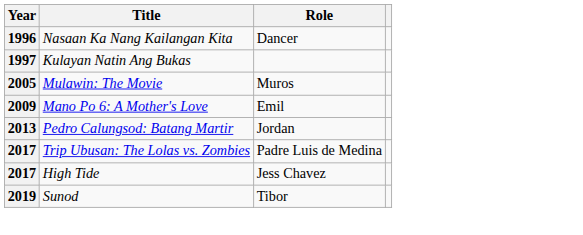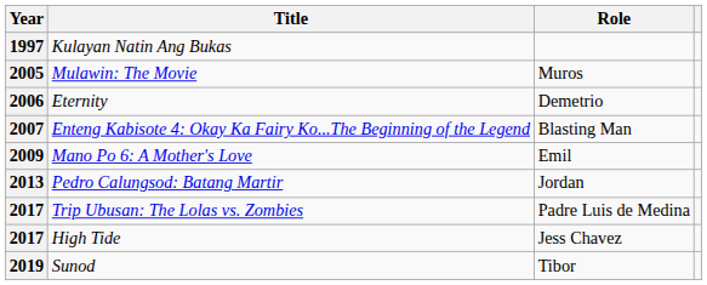 <table class="wikitable sortable plainrowheaders">
 <tr>
 <th scope="col">Year</th>
 <th scope="col">Title</th>
 <th scope="col">Role</th>
 <th scope="col" class="unsortable"></th>
-</tr>
-<tr>
-<th scope="row">1996</th>
-<td><em>Nasaan Ka Nang Kailangan Kita</em></td>
-<td>Dancer</td>
-<td></td>
 </tr>
 <tr>
 <th scope="row">1997</th>
 <td><em>Kulayan Natin Ang Bukas</em></td>
 <td></td>
 <td></td>
 </tr>
 <tr>
 <th scope="row">2005</th>
 <td><em><a href='#'>Mulawin: The Movie</a></em></td>
 <td>Muros</td>
+<td></td>
+</tr>
+<tr>
+<th scope="row">2006</th>
+<td><em>Eternity</em></td>
+<td>Demetrio</td>
+<td></td>
+</tr>
+<tr>
+<th scope="row">2007</th>
+<td><em><a href='#'>Enteng Kabisote 4: Okay Ka Fairy Ko...The Beginning of the Legend</a></em></td>
+<td>Blasting Man</td>
 <td></td>
 </tr>
 <tr>
 <th scope="row">2009</th>
 <td><em><a href='#'>Mano Po 6: A Mother's Love</a></em></td>
 <td>Emil</td>
 <td></td>
 </tr>
 <tr>
 <th scope="row">2013</th>
 <td><em><a href='#'>Pedro Calungsod: Batang Martir</a></em></td>
 <td>Jordan</td>
 <td></td>
 </tr>
 <tr>
 <th scope="row">2017</th>
 <td><em><a href='#'>Trip Ubusan: The Lolas vs. Zombies</a></em></td>
 <td>Padre Luis de Medina</td>
 <td></td>
 </tr>
 <tr>
 <th scope="row">2017</th>
 <td><em>High Tide</em></td>
 <td>Jess Chavez</td>
 <td></td>
 </tr>
 <tr>
 <th scope="row">2019</th>
 <td><em>Sunod</em></td>
 <td>Tibor</td>
 <td></td>
 </tr>
 </table>
